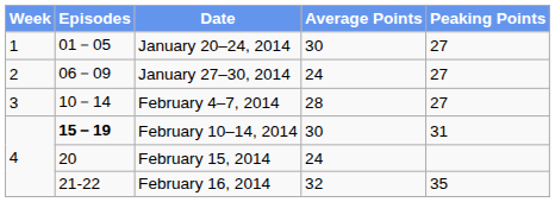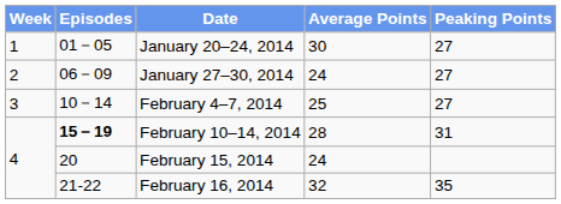 <table class="wikitable" style="font-size:14px;">
 <tr style="background:cornflowerblue; color:white" align="center">
 <td><strong>Week</strong></td>
 <td><strong>Episodes</strong></td>
 <td><strong>Date</strong></td>
 <td><strong>Average Points</strong></td>
 <td><strong>Peaking Points</strong></td>
 </tr>
 <tr>
 <td>1</td>
 <td>01－05</td>
 <td>January 20–24, 2014</td>
 <td>30</td>
 <td>27</td>
 </tr>
 <tr>
 <td>2</td>
 <td>06－09</td>
 <td>January 27–30, 2014</td>
 <td>24</td>
 <td>27</td>
 </tr>
 <tr>
 <td>3</td>
 <td>10－14</td>
 <td>February 4–7, 2014</td>
-<td>28</td>
+<td>25</td>
 <td>27</td>
 </tr>
 <tr>
 <td rowspan=3>4</td>
 <td><strong>15－19</strong></td>
 <td>February 10–14, 2014</td>
-<td>30</td>
+<td>28</td>
 <td>31</td>
 </tr>
 <tr>
 <td>20</td>
 <td>February 15, 2014</td>
 <td>24</td>
 <td></td>
 </tr>
 <tr>
 <td>21-22</td>
 <td>February 16, 2014</td>
 <td>32</td>
 <td>35</td>
 </tr>
 </table>
